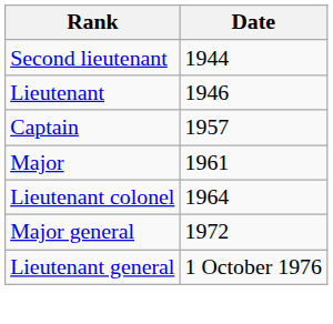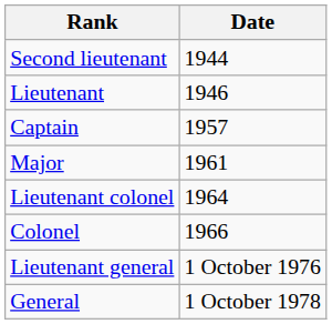 <table class="wikitable">
 <tr>
 <th>Rank</th>
 <th>Date</th>
 </tr>
 <tr>
 <td> <a href='#'>Second lieutenant</a></td>
 <td>1944</td>
 </tr>
 <tr>
 <td> <a href='#'>Lieutenant</a></td>
 <td>1946</td>
 </tr>
 <tr>
 <td> <a href='#'>Captain</a></td>
 <td>1957</td>
 </tr>
 <tr>
 <td> <a href='#'>Major</a></td>
 <td>1961</td>
 </tr>
 <tr>
 <td> <a href='#'>Lieutenant colonel</a></td>
 <td>1964</td>
 </tr>
 <tr>
-<td> <a href='#'>Major general</a></td>
-<td>1972</td>
+<td> <a href='#'>Colonel</a></td>
+<td>1966</td>
 </tr>
 <tr>
 <td> <a href='#'>Lieutenant general</a></td>
 <td>1 October 1976</td>
 </tr>
+<tr>
+<td> <a href='#'>General</a></td>
+<td>1 October 1978</td>
+</tr>
 </table>
